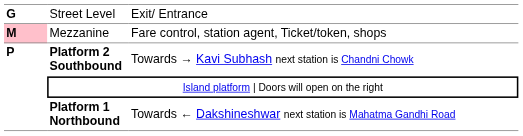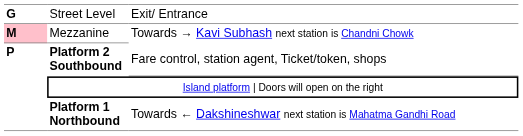 <table table border=0 cellspacing=0 cellpadding=3>
 <tr>
 <td style="border-top:solid 1px gray;border-bottom:solid 1px gray;" width=50 valign=top><strong>G</strong></td>
 <td style="border-top:solid 1px gray;border-bottom:solid 1px gray;" width=100 valign=top>Street Level</td>
 <td style="border-top:solid 1px gray;border-bottom:solid 1px gray;" width=390 valign=top>Exit/ Entrance</td>
 </tr>
 <tr>
 <td style="background: pink; border-bottom:solid 1px gray;"><strong>M</strong></td>
 <td style="border-bottom:solid 1px gray;">Mezzanine</td>
-<td style="border-bottom:solid 1px gray;">Fare control, station agent, Ticket/token, shops</td>
+<td style="border-bottom:solid 1px white;" width=500>Towards → <a href='#'>Kavi Subhash</a> <small>next station is <a href='#'>Chandni Chowk</a></small></td>
 </tr>
 <tr>
 <td style="border-bottom:solid 1px gray;" width=50 rowspan=3 valign=top><strong>P</strong></td>
 <td style="border-bottom:solid 1px white;" width=100><span><strong>Platform 2</strong><br><strong>Southbound</strong></span></td>
-<td style="border-bottom:solid 1px white;" width=500>Towards → <a href='#'>Kavi Subhash</a> <small>next station is <a href='#'>Chandni Chowk</a></small></td>
+<td style="border-bottom:solid 1px gray;">Fare control, station agent, Ticket/token, shops</td>
 </tr>
 <tr>
 <td style="border-top:solid 2px black;border-right:solid 2px black;border-left:solid 2px black;border-bottom:solid 2px black;text-align:center;" colspan=2><small><a href='#'>Island platform</a> | Doors will open on the right </small></td>
 </tr>
 <tr>
 <td style="border-bottom:solid 1px gray;" width=100><span><strong>Platform 1</strong><br><strong>Northbound</strong></span></td>
 <td style="border-bottom:solid 1px gray;" width="500">Towards ← <a href='#'>Dakshineshwar</a> <small>next station is <a href='#'>Mahatma Gandhi Road</a></small></td>
 </tr>
 </table>
